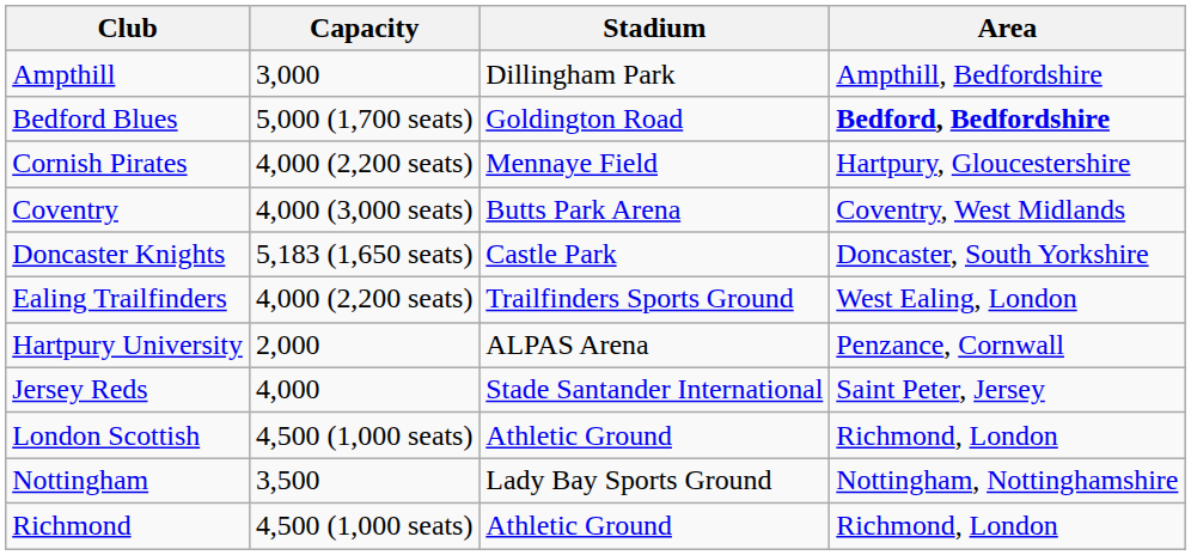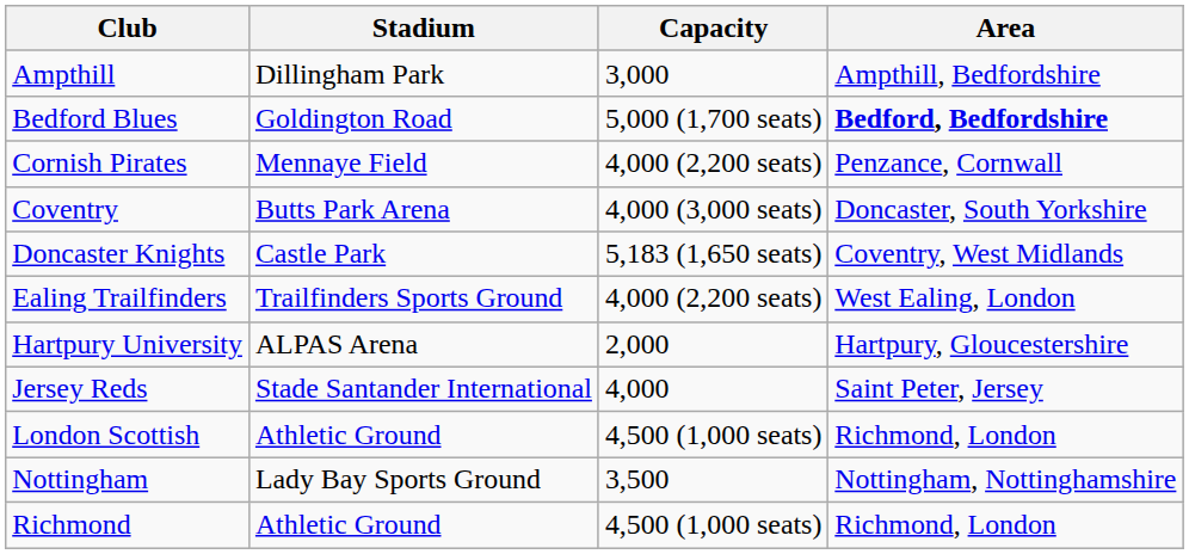 <table class="wikitable sortable">
 <tr>
 <th>Club</th>
+<th>Stadium</th>
 <th>Capacity</th>
-<th>Stadium</th>
 <th>Area</th>
 </tr>
 <tr>
 <td><a href='#'>Ampthill</a></td>
+<td>Dillingham Park</td>
 <td>3,000</td>
-<td>Dillingham Park</td>
 <td><a href='#'>Ampthill</a>, <a href='#'>Bedfordshire</a></td>
 </tr>
 <tr>
 <td><a href='#'>Bedford Blues</a></td>
+<td><a href='#'>Goldington Road</a></td>
 <td>5,000 (1,700 seats)</td>
-<td><a href='#'>Goldington Road</a></td>
 <td><strong><a href='#'>Bedford</a>, <a href='#'>Bedfordshire</a></strong></td>
 </tr>
 <tr>
 <td><a href='#'>Cornish Pirates</a></td>
+<td><a href='#'>Mennaye Field</a></td>
 <td>4,000 (2,200 seats)</td>
-<td><a href='#'>Mennaye Field</a></td>
-<td><a href='#'>Hartpury</a>, <a href='#'>Gloucestershire</a></td>
+<td><a href='#'>Penzance</a>, <a href='#'>Cornwall</a></td>
 </tr>
 <tr>
 <td><a href='#'>Coventry</a></td>
+<td><a href='#'>Butts Park Arena</a></td>
 <td>4,000 (3,000 seats)</td>
-<td><a href='#'>Butts Park Arena</a></td>
+<td><a href='#'>Doncaster</a>, <a href='#'>South Yorkshire</a></td>
+</tr>
+<tr>
+<td><a href='#'>Doncaster Knights</a></td>
+<td><a href='#'>Castle Park</a></td>
+<td>5,183 (1,650 seats)</td>
 <td><a href='#'>Coventry</a>, <a href='#'>West Midlands</a></td>
 </tr>
 <tr>
-<td><a href='#'>Doncaster Knights</a></td>
-<td>5,183 (1,650 seats)</td>
-<td><a href='#'>Castle Park</a></td>
-<td><a href='#'>Doncaster</a>, <a href='#'>South Yorkshire</a></td>
-</tr>
-<tr>
 <td><a href='#'>Ealing Trailfinders</a></td>
+<td><a href='#'>Trailfinders Sports Ground</a></td>
 <td>4,000 (2,200 seats)</td>
-<td><a href='#'>Trailfinders Sports Ground</a></td>
 <td><a href='#'>West Ealing</a>, <a href='#'>London</a></td>
 </tr>
 <tr>
 <td><a href='#'>Hartpury University</a></td>
+<td>ALPAS Arena</td>
 <td>2,000</td>
-<td>ALPAS Arena</td>
-<td><a href='#'>Penzance</a>, <a href='#'>Cornwall</a></td>
+<td><a href='#'>Hartpury</a>, <a href='#'>Gloucestershire</a></td>
 </tr>
 <tr>
 <td><a href='#'>Jersey Reds</a></td>
+<td><a href='#'>Stade Santander International</a></td>
 <td>4,000</td>
-<td><a href='#'>Stade Santander International</a></td>
 <td><a href='#'>Saint Peter</a>, <a href='#'>Jersey</a></td>
 </tr>
 <tr>
 <td><a href='#'>London Scottish</a></td>
+<td><a href='#'>Athletic Ground</a></td>
 <td>4,500 (1,000 seats)</td>
-<td><a href='#'>Athletic Ground</a></td>
 <td><a href='#'>Richmond</a>, <a href='#'>London</a></td>
 </tr>
 <tr>
 <td><a href='#'>Nottingham</a></td>
+<td>Lady Bay Sports Ground</td>
 <td>3,500</td>
-<td>Lady Bay Sports Ground</td>
 <td><a href='#'>Nottingham</a>, <a href='#'>Nottinghamshire</a></td>
 </tr>
 <tr>
 <td><a href='#'>Richmond</a></td>
+<td><a href='#'>Athletic Ground</a></td>
 <td>4,500 (1,000 seats)</td>
-<td><a href='#'>Athletic Ground</a></td>
 <td><a href='#'>Richmond</a>, <a href='#'>London</a></td>
 </tr>
 </table>
